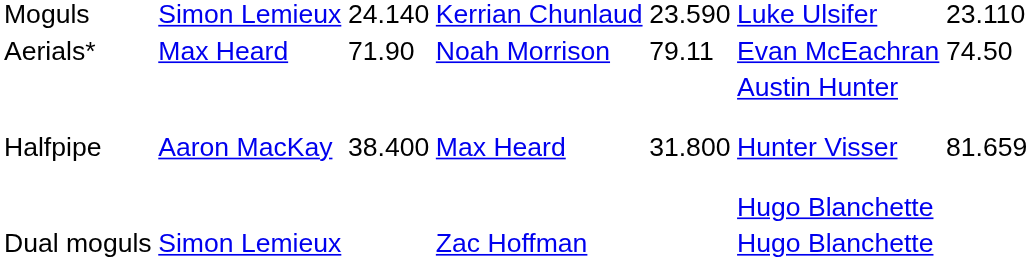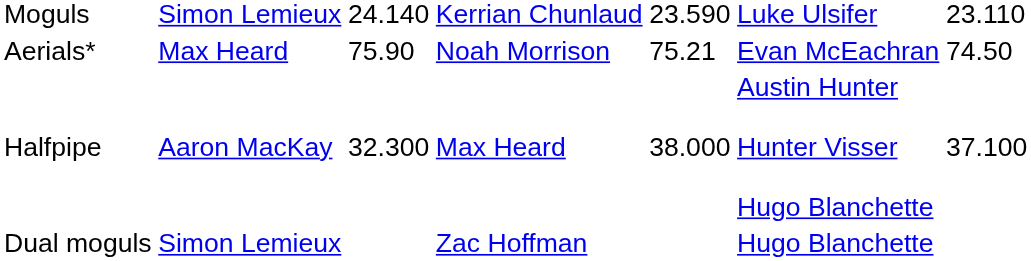 <table>
 <tr>
 <td>Moguls</td>
 <td><a href='#'>Simon Lemieux</a> <br></td>
 <td>24.140</td>
 <td><a href='#'>Kerrian Chunlaud</a> <br></td>
 <td>23.590</td>
 <td><a href='#'>Luke Ulsifer</a> <br></td>
 <td>23.110</td>
 </tr>
 <tr>
 <td>Aerials*</td>
 <td><a href='#'>Max Heard</a> <br></td>
-<td>71.90</td>
+<td>75.90</td>
 <td><a href='#'>Noah Morrison</a> <br></td>
-<td>79.11</td>
+<td>75.21</td>
 <td><a href='#'>Evan McEachran</a> <br></td>
 <td>74.50</td>
 </tr>
 <tr>
 <td>Halfpipe</td>
 <td><a href='#'>Aaron MacKay</a> <br></td>
-<td>38.400</td>
+<td>32.300</td>
 <td><a href='#'>Max Heard</a> <br> </td>
-<td>31.800</td>
+<td>38.000</td>
 <td><a href='#'>Austin Hunter</a><br>  <br><a href='#'>Hunter Visser</a><br>  <br><a href='#'>Hugo Blanchette</a><br></td>
-<td>81.659</td>
+<td>37.100</td>
 </tr>
 <tr>
 <td>Dual moguls</td>
 <td colspan="2"><a href='#'>Simon Lemieux</a> <br></td>
 <td colspan="2"><a href='#'>Zac Hoffman</a> <br></td>
 <td colspan="2"><a href='#'>Hugo Blanchette</a> <br></td>
 </tr>
 </table>
